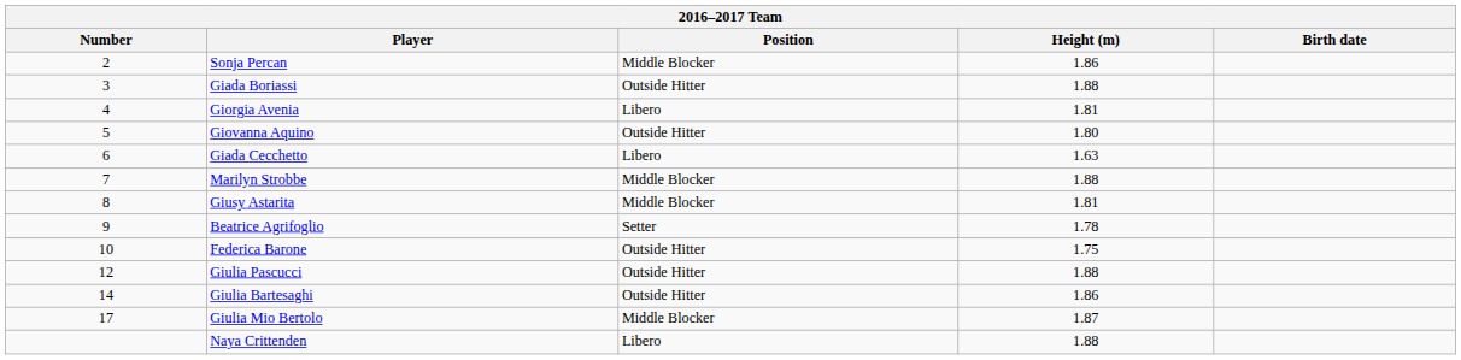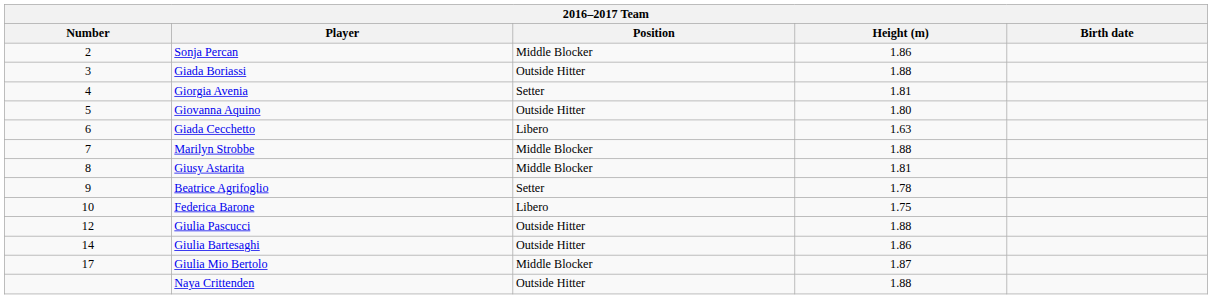 <table class="wikitable collapsible collapsed" style="width:100%;">
 <tr>
 <th colspan=5><strong>2016–2017 Team</strong></th>
 </tr>
 <tr>
 <th>Number</th>
 <th>Player</th>
 <th>Position</th>
 <th>Height (m)</th>
 <th>Birth date</th>
 </tr>
 <tr>
 <td align=center>2</td>
 <td> <a href='#'>Sonja Percan</a></td>
 <td>Middle Blocker</td>
 <td align=center>1.86</td>
 <td></td>
 </tr>
 <tr>
 <td align=center>3</td>
 <td> <a href='#'>Giada Boriassi</a></td>
 <td>Outside Hitter</td>
 <td align=center>1.88</td>
 <td></td>
 </tr>
 <tr>
 <td align=center>4</td>
 <td> <a href='#'>Giorgia Avenia</a></td>
-<td>Libero</td>
+<td>Setter</td>
 <td align=center>1.81</td>
 <td></td>
 </tr>
 <tr>
 <td align=center>5</td>
 <td> <a href='#'>Giovanna Aquino</a></td>
 <td>Outside Hitter</td>
 <td align=center>1.80</td>
 <td></td>
 </tr>
 <tr>
 <td align=center>6</td>
 <td> <a href='#'>Giada Cecchetto</a></td>
 <td>Libero</td>
 <td align=center>1.63</td>
 <td></td>
 </tr>
 <tr>
 <td align=center>7</td>
 <td> <a href='#'>Marilyn Strobbe</a></td>
 <td>Middle Blocker</td>
 <td align=center>1.88</td>
 <td></td>
 </tr>
 <tr>
 <td align=center>8</td>
 <td> <a href='#'>Giusy Astarita</a></td>
 <td>Middle Blocker</td>
 <td align=center>1.81</td>
 <td></td>
 </tr>
 <tr>
 <td align=center>9</td>
 <td> <a href='#'>Beatrice Agrifoglio</a></td>
 <td>Setter</td>
 <td align=center>1.78</td>
 <td></td>
 </tr>
 <tr>
 <td align=center>10</td>
 <td> <a href='#'>Federica Barone</a></td>
-<td>Outside Hitter</td>
+<td>Libero</td>
 <td align=center>1.75</td>
 <td></td>
 </tr>
 <tr>
 <td align=center>12</td>
 <td> <a href='#'>Giulia Pascucci</a></td>
 <td>Outside Hitter</td>
 <td align=center>1.88</td>
 <td></td>
 </tr>
 <tr>
 <td align=center>14</td>
 <td> <a href='#'>Giulia Bartesaghi</a></td>
 <td>Outside Hitter</td>
 <td align=center>1.86</td>
 <td></td>
 </tr>
 <tr>
 <td align=center>17</td>
 <td> <a href='#'>Giulia Mio Bertolo</a></td>
 <td>Middle Blocker</td>
 <td align=center>1.87</td>
 <td></td>
 </tr>
 <tr>
 <td align=center></td>
 <td> <a href='#'>Naya Crittenden</a></td>
-<td>Libero</td>
+<td>Outside Hitter</td>
 <td align=center>1.88</td>
 <td></td>
 </tr>
 </table>
